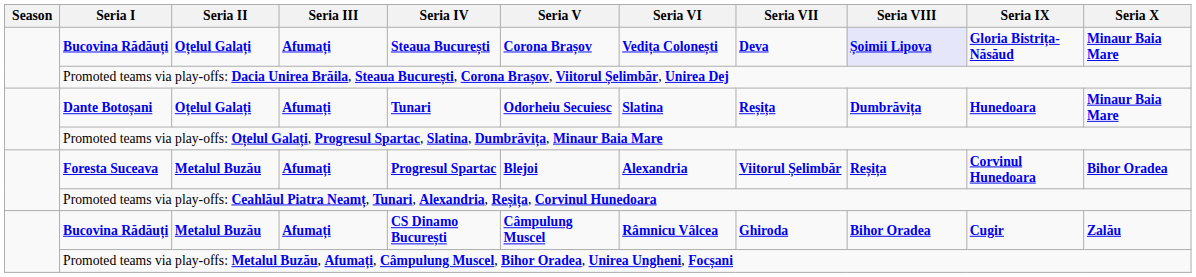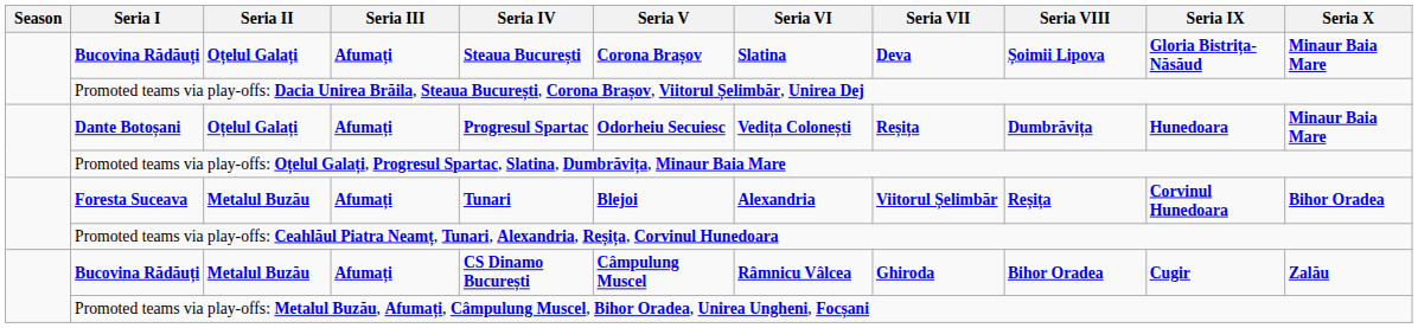 <table class=wikitable style="font-size:90%">
 <tr>
 <th width="60">Season</th>
 <th width="160">Seria I</th>
 <th width="160">Seria II</th>
 <th width="160">Seria III</th>
 <th width="160">Seria IV</th>
 <th width="160">Seria V</th>
 <th width="160">Seria VI</th>
 <th width="160">Seria VII</th>
 <th width="160">Seria VIII</th>
 <th width="160">Seria IX</th>
 <th width="160">Seria X</th>
 </tr>
 <tr>
 <td rowspan=2></td>
 <td><strong><a href='#'>Bucovina Rădăuți</a></strong></td>
 <td><strong><a href='#'>Oțelul Galați</a></strong></td>
 <td><strong><a href='#'>Afumați</a></strong></td>
 <td><strong><a href='#'>Steaua București</a></strong></td>
 <td><strong><a href='#'>Corona Brașov</a></strong></td>
-<td><strong><a href='#'>Vedița Colonești</a></strong></td>
+<td><strong><a href='#'>Slatina</a></strong></td>
 <td><strong><a href='#'>Deva</a></strong></td>
-<td style="background: lavender;"><strong><a href='#'>Șoimii Lipova</a></strong></td>
+<td><strong><a href='#'>Șoimii Lipova</a></strong></td>
 <td><strong><a href='#'>Gloria Bistrița-Năsăud</a></strong></td>
 <td><strong><a href='#'>Minaur Baia Mare</a></strong></td>
 </tr>
 <tr>
 <td colspan=10>Promoted teams via play-offs: <strong><a href='#'>Dacia Unirea Brăila</a></strong>, <strong><a href='#'>Steaua București</a></strong>, <strong><a href='#'>Corona Brașov</a></strong>, <strong><a href='#'>Viitorul Șelimbăr</a></strong>, <strong><a href='#'>Unirea Dej</a></strong></td>
 </tr>
 <tr>
 <td rowspan=2></td>
 <td><strong><a href='#'>Dante Botoșani</a></strong></td>
 <td><strong><a href='#'>Oțelul Galați</a></strong></td>
 <td><strong><a href='#'>Afumați</a></strong></td>
-<td><strong><a href='#'>Tunari</a></strong></td>
+<td><strong><a href='#'>Progresul Spartac</a></strong></td>
 <td><strong><a href='#'>Odorheiu Secuiesc</a></strong></td>
-<td><strong><a href='#'>Slatina</a></strong></td>
+<td><strong><a href='#'>Vedița Colonești</a></strong></td>
 <td><strong><a href='#'>Reșița</a></strong></td>
 <td><strong><a href='#'>Dumbrăvița</a></strong></td>
 <td><strong><a href='#'>Hunedoara</a></strong></td>
 <td><strong><a href='#'>Minaur Baia Mare</a></strong></td>
 </tr>
 <tr>
 <td colspan=10>Promoted teams via play-offs: <strong><a href='#'>Oțelul Galați</a></strong>, <strong><a href='#'>Progresul Spartac</a></strong>, <strong><a href='#'>Slatina</a></strong>, <strong><a href='#'>Dumbrăvița</a></strong>, <strong><a href='#'>Minaur Baia Mare</a></strong></td>
 </tr>
 <tr>
 <td rowspan=2></td>
 <td><strong><a href='#'>Foresta Suceava</a></strong></td>
 <td><strong><a href='#'>Metalul Buzău</a></strong></td>
 <td><strong><a href='#'>Afumați</a></strong></td>
-<td><strong><a href='#'>Progresul Spartac</a></strong></td>
+<td><strong><a href='#'>Tunari</a></strong></td>
 <td><strong><a href='#'>Blejoi</a></strong></td>
 <td><strong><a href='#'>Alexandria</a></strong></td>
 <td><strong><a href='#'>Viitorul Șelimbăr</a></strong></td>
 <td><strong><a href='#'>Reșița</a></strong></td>
 <td><strong><a href='#'>Corvinul Hunedoara</a></strong></td>
 <td><strong><a href='#'>Bihor Oradea</a></strong></td>
 </tr>
 <tr>
 <td colspan=10>Promoted teams via play-offs: <strong><a href='#'>Ceahlăul Piatra Neamț</a></strong>, <strong><a href='#'>Tunari</a></strong>, <strong><a href='#'>Alexandria</a></strong>, <strong><a href='#'>Reșița</a></strong>, <strong><a href='#'>Corvinul Hunedoara</a></strong></td>
 </tr>
 <tr>
 <td rowspan=2></td>
 <td><strong><a href='#'>Bucovina Rădăuți</a></strong></td>
 <td><strong><a href='#'>Metalul Buzău</a></strong></td>
 <td><strong><a href='#'>Afumați</a></strong></td>
 <td><strong><a href='#'>CS Dinamo București</a></strong></td>
 <td><strong><a href='#'>Câmpulung Muscel</a></strong></td>
 <td><strong><a href='#'>Râmnicu Vâlcea</a></strong></td>
 <td><strong><a href='#'>Ghiroda</a></strong></td>
 <td><strong><a href='#'>Bihor Oradea</a></strong></td>
 <td><strong><a href='#'>Cugir</a></strong></td>
 <td><strong><a href='#'>Zalău</a></strong></td>
 </tr>
 <tr>
 <td colspan=10>Promoted teams via play-offs: <strong><a href='#'>Metalul Buzău</a></strong>, <strong><a href='#'>Afumați</a></strong>, <strong><a href='#'>Câmpulung Muscel</a></strong>, <strong><a href='#'>Bihor Oradea</a></strong>, <strong><a href='#'>Unirea Ungheni</a></strong>, <strong><a href='#'>Focșani</a></strong></td>
 </tr>
 </table>
